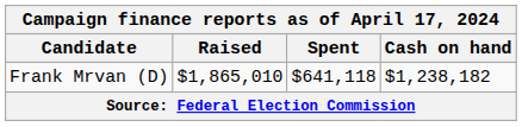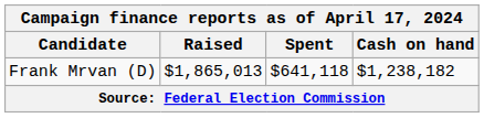 <table class="wikitable sortable">
 <tr>
 <th colspan=4>Campaign finance reports as of April 17, 2024</th>
 </tr>
 <tr style="text-align:center;">
 <th>Candidate</th>
 <th>Raised</th>
 <th>Spent</th>
 <th>Cash on hand</th>
 </tr>
 <tr>
 <td>Frank Mrvan (D)</td>
-<td>$1,865,010</td>
+<td>$1,865,013</td>
 <td>$641,118</td>
 <td>$1,238,182</td>
 </tr>
 <tr>
 <th colspan="4"><small>Source: <a href='#'>Federal Election Commission</a></small></th>
 </tr>
 </table>
